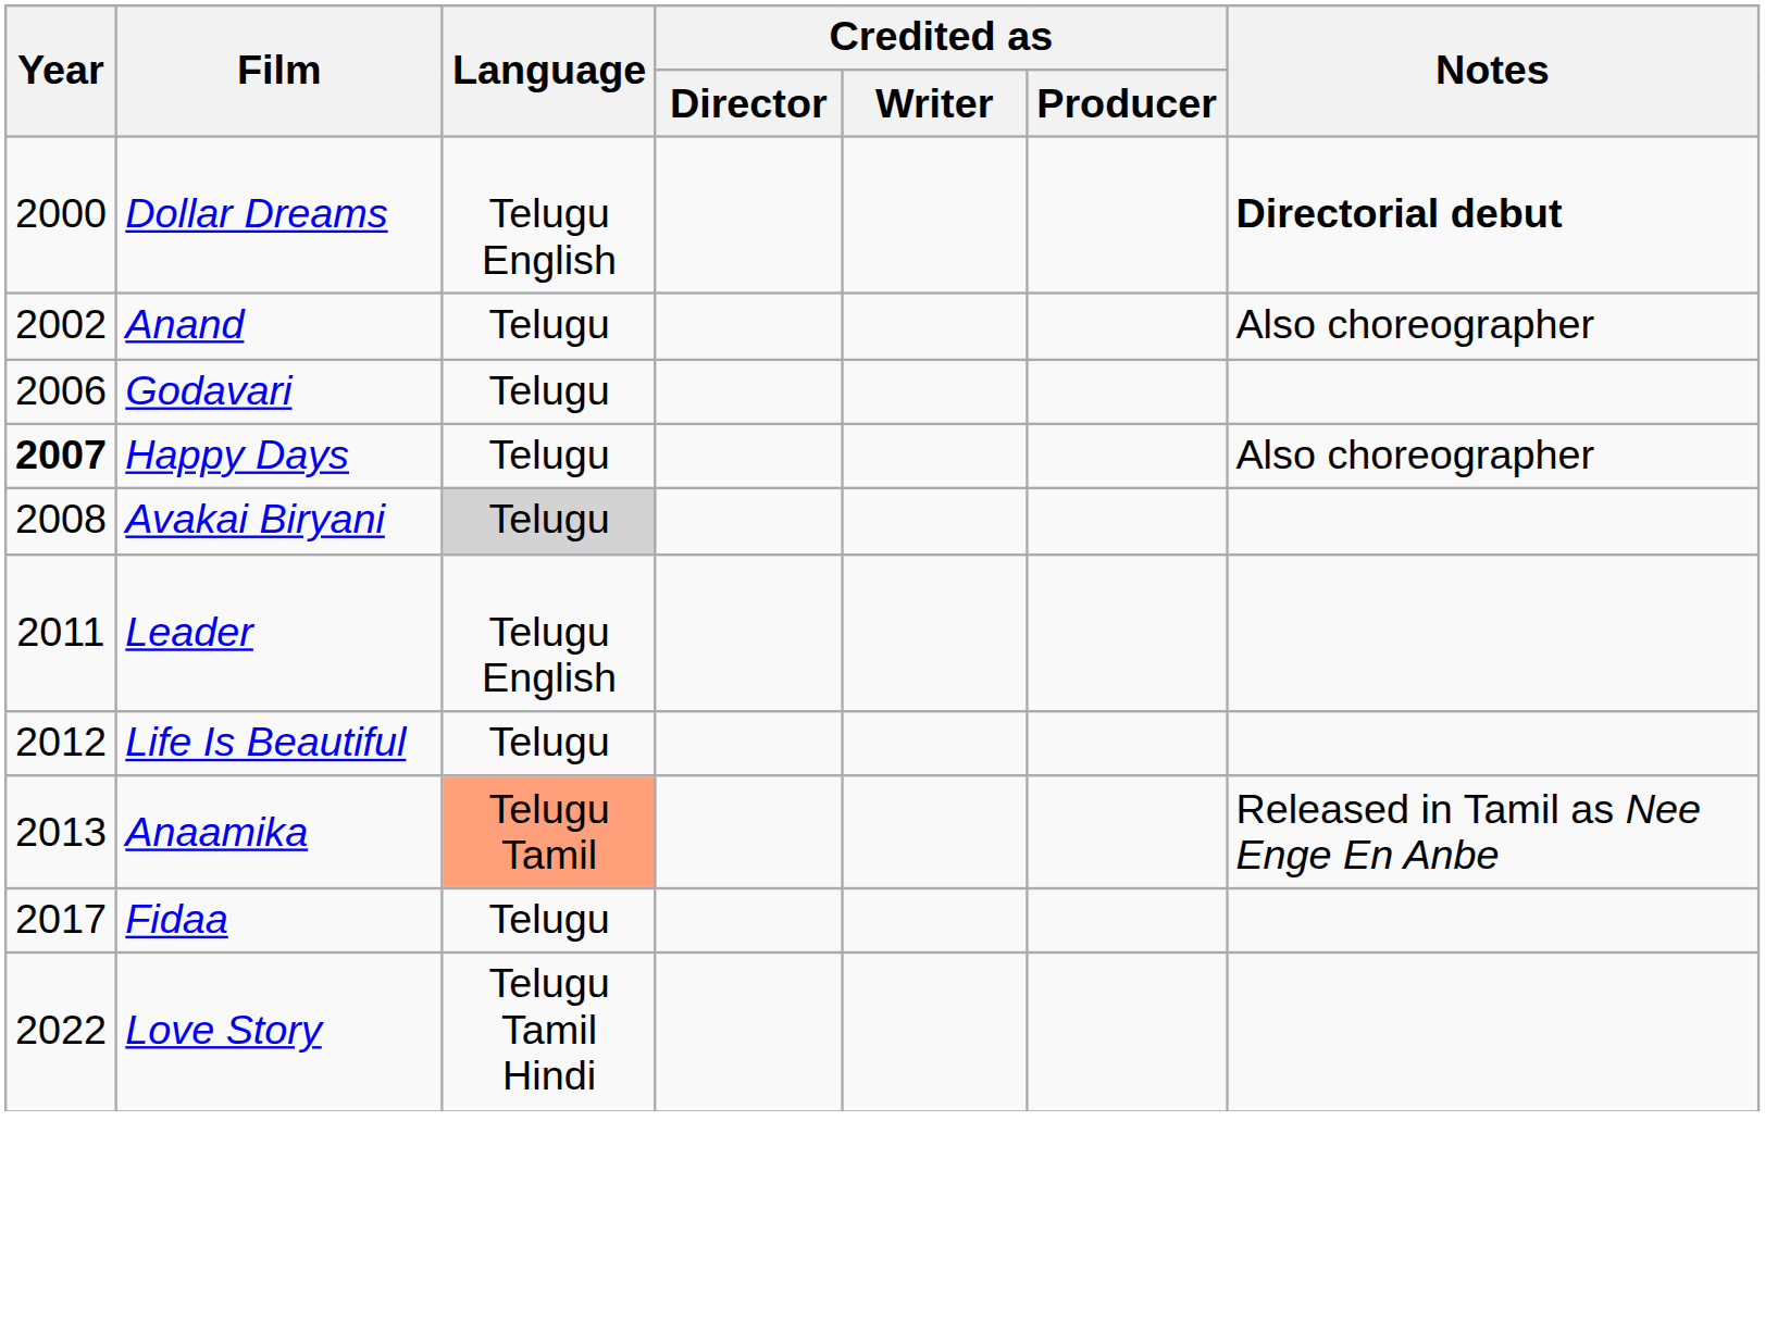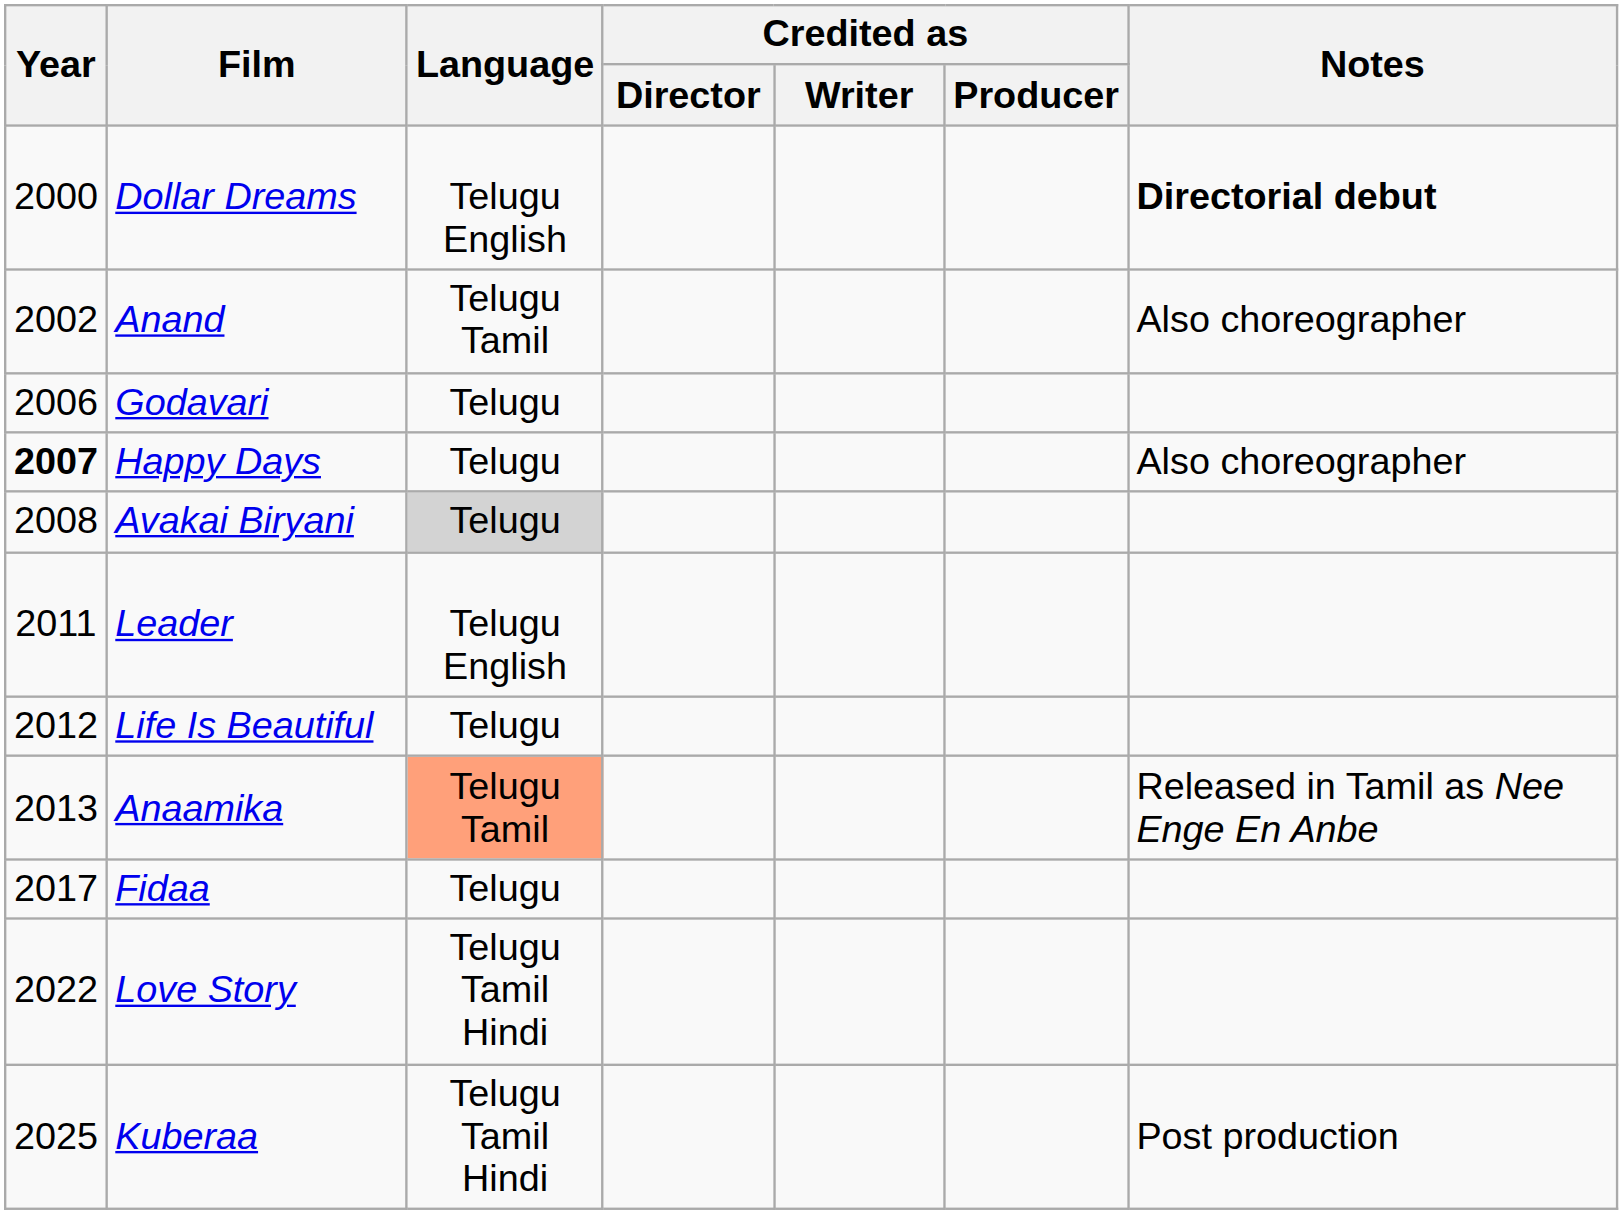 <table class="wikitable sortable">
 <tr>
 <th rowspan="2" style="width:10px;" style="text-align:center;">Year</th>
 <th rowspan="2" style="width:120px;">Film</th>
 <th rowspan="2" style="width:10px;" style="text-align:center;">Language</th>
 <th colspan="3">Credited as</th>
 <th rowspan="2" style="width:200px;">Notes</th>
 </tr>
 <tr>
 <th width="65">Director</th>
 <th style="width:65px;">Writer</th>
 <th width=65>Producer</th>
 </tr>
 <tr>
 <td style="text-align:center;">2000</td>
 <td><em><a href='#'>Dollar Dreams</a></em></td>
 <td style="text-align:center;"><br>Telugu<br>English</td>
 <td></td>
 <td></td>
 <td></td>
 <td><strong>Directorial debut</strong></td>
 </tr>
 <tr>
 <td style="text-align:center;">2002</td>
 <td><em><a href='#'>Anand</a></em></td>
-<td style="text-align:center;">Telugu</td>
+<td style="text-align:center;">Telugu<br>Tamil</td>
 <td></td>
 <td></td>
 <td></td>
 <td>Also choreographer</td>
 </tr>
 <tr>
 <td style="text-align:center;">2006</td>
 <td><em><a href='#'>Godavari</a></em></td>
 <td style="text-align:center;">Telugu</td>
 <td></td>
 <td></td>
 <td></td>
 <td></td>
 </tr>
 <tr>
 <td style="text-align:center;"><strong>2007</strong></td>
 <td><em><a href='#'>Happy Days</a></em></td>
 <td style="text-align:center;">Telugu</td>
 <td></td>
 <td></td>
 <td></td>
 <td>Also choreographer</td>
 </tr>
 <tr>
 <td style="text-align:center;">2008</td>
 <td><em><a href='#'>Avakai Biryani</a></em></td>
 <td style="background: lightgrey; text-align:center;">Telugu</td>
 <td></td>
 <td></td>
 <td></td>
 <td></td>
 </tr>
 <tr>
 <td style="text-align:center;">2011</td>
 <td><em><a href='#'>Leader</a> </em></td>
 <td style="text-align:center;"><br>Telugu<br>English</td>
 <td></td>
 <td></td>
 <td></td>
 <td></td>
 </tr>
 <tr>
 <td style="text-align:center;">2012</td>
 <td><em><a href='#'>Life Is Beautiful</a></em></td>
 <td style="text-align:center;">Telugu</td>
 <td></td>
 <td></td>
 <td></td>
 <td></td>
 </tr>
 <tr>
 <td style="text-align:center;">2013</td>
 <td><em><a href='#'>Anaamika</a></em></td>
 <td style="background: lightsalmon; text-align:center;">Telugu<br>Tamil</td>
 <td></td>
 <td></td>
 <td></td>
 <td>Released in Tamil as <em>Nee Enge En Anbe</em></td>
 </tr>
 <tr>
 <td style="text-align:center;">2017</td>
 <td><em><a href='#'>Fidaa</a></em></td>
 <td style="text-align:center;">Telugu</td>
 <td></td>
 <td></td>
 <td></td>
 <td></td>
 </tr>
 <tr>
 <td style="text-align:center;">2022</td>
 <td><em><a href='#'>Love Story</a></em></td>
 <td style="text-align:center;">Telugu<br> Tamil <br> Hindi</td>
 <td></td>
 <td></td>
 <td></td>
 <td></td>
 </tr>
+<tr>
+<td style="text-align:center;">2025</td>
+<td><em><a href='#'>Kuberaa</a></em></td>
+<td style="text-align:center;">Telugu<br> Tamil <br> Hindi</td>
+<td></td>
+<td></td>
+<td></td>
+<td>Post production</td>
+</tr>
 </table>
